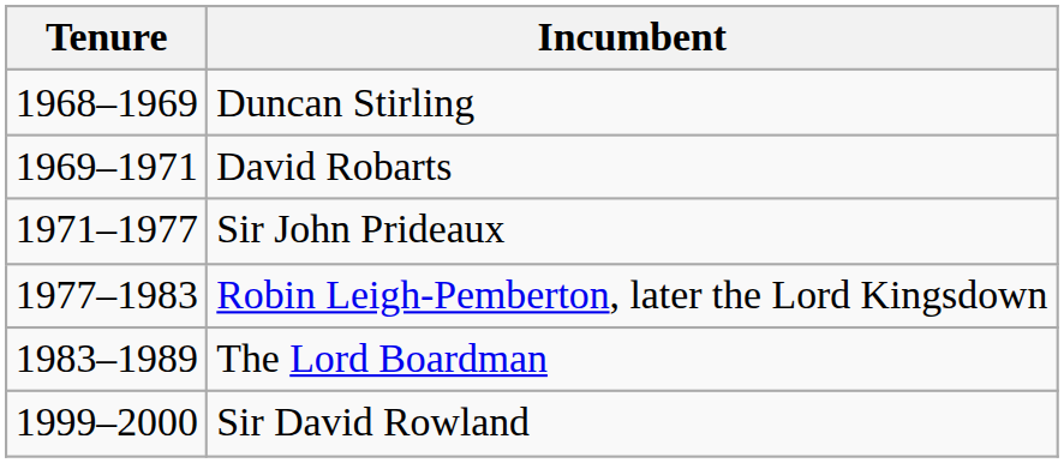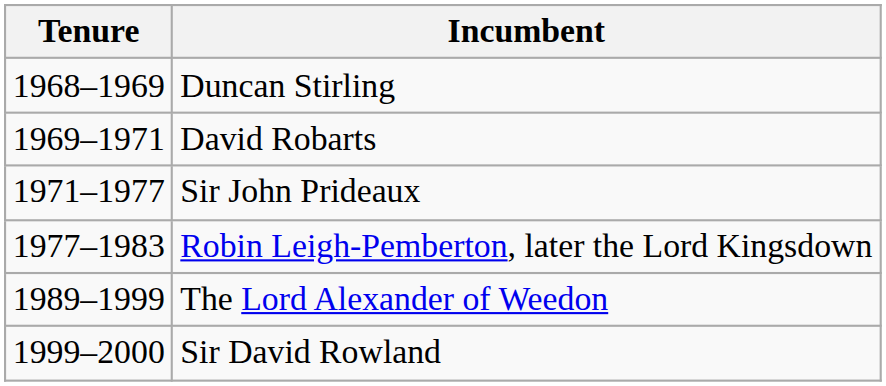 <table class="wikitable" style="text-align:left">
 <tr>
 <th>Tenure</th>
 <th>Incumbent</th>
 </tr>
 <tr>
 <td>1968–1969</td>
 <td>Duncan Stirling</td>
 </tr>
 <tr>
 <td>1969–1971</td>
 <td>David Robarts</td>
 </tr>
 <tr>
 <td>1971–1977</td>
 <td>Sir John Prideaux</td>
 </tr>
 <tr>
 <td>1977–1983</td>
 <td><a href='#'>Robin Leigh-Pemberton</a>, later the Lord Kingsdown</td>
 </tr>
 <tr>
-<td>1983–1989</td>
-<td>The <a href='#'>Lord Boardman</a></td>
+<td>1989–1999</td>
+<td>The <a href='#'>Lord Alexander of Weedon</a></td>
 </tr>
 <tr>
 <td>1999–2000</td>
 <td>Sir David Rowland</td>
 </tr>
 </table>
